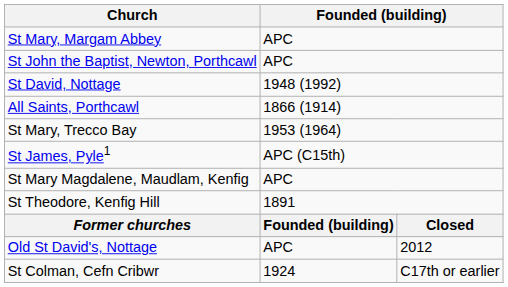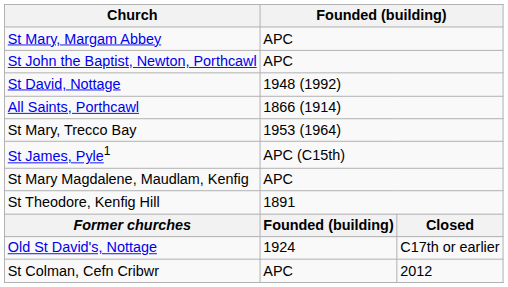 <table class="wikitable">
 <tr>
 <th>Church</th>
 <th colspan="2">Founded (building)</th>
 </tr>
 <tr>
 <td><a href='#'>St Mary, Margam Abbey</a></td>
 <td colspan="2">APC</td>
 </tr>
 <tr>
 <td><a href='#'>St John the Baptist, Newton, Porthcawl</a></td>
 <td colspan="2">APC</td>
 </tr>
 <tr>
 <td><a href='#'>St David, Nottage</a></td>
 <td colspan="2">1948 (1992)</td>
 </tr>
 <tr>
 <td><a href='#'>All Saints, Porthcawl</a></td>
 <td colspan="2">1866 (1914)</td>
 </tr>
 <tr>
 <td>St Mary, Trecco Bay</td>
 <td colspan="2">1953 (1964)</td>
 </tr>
 <tr>
 <td><a href='#'>St James, Pyle</a><sup>1</sup></td>
 <td colspan="2">APC (C15th)</td>
 </tr>
 <tr>
 <td>St Mary Magdalene, Maudlam, Kenfig</td>
 <td colspan="2">APC</td>
 </tr>
 <tr>
 <td>St Theodore, Kenfig Hill</td>
 <td colspan="2">1891</td>
 </tr>
 <tr>
 <th><em>Former churches</em></th>
 <th>Founded (building)</th>
 <th>Closed</th>
 </tr>
 <tr>
 <td><a href='#'>Old St David's, Nottage</a></td>
+<td>1924</td>
+<td>C17th or earlier</td>
+</tr>
+<tr>
+<td>St Colman, Cefn Cribwr</td>
 <td>APC</td>
 <td>2012</td>
 </tr>
-<tr>
-<td>St Colman, Cefn Cribwr</td>
-<td>1924</td>
-<td>C17th or earlier</td>
-</tr>
 </table>
